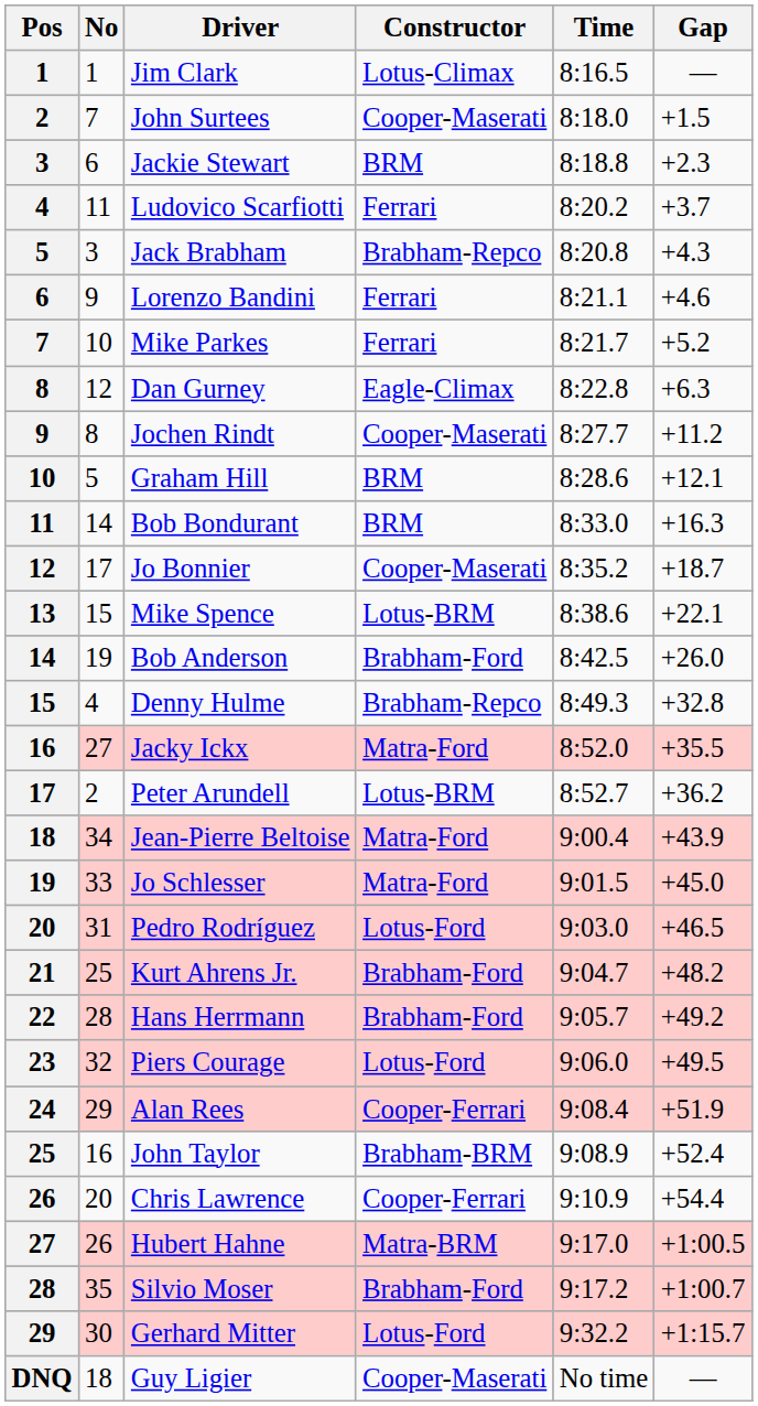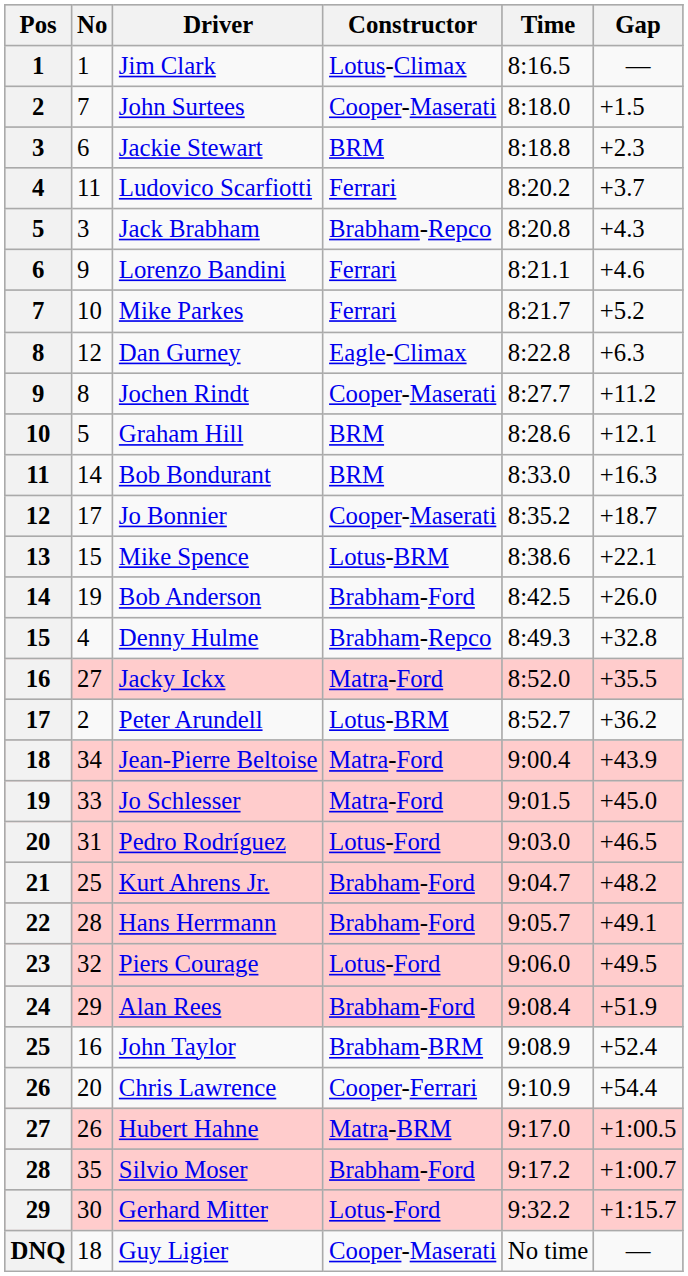 <table class="wikitable sortable" style="font-size: 95%">
 <tr>
 <th>Pos</th>
 <th>No</th>
 <th>Driver</th>
 <th>Constructor</th>
 <th>Time</th>
 <th>Gap</th>
 </tr>
 <tr>
 <th>1</th>
 <td>1</td>
 <td> <a href='#'>Jim Clark</a></td>
 <td><a href='#'>Lotus</a>-<a href='#'>Climax</a></td>
 <td>8:16.5</td>
 <td align="center">—</td>
 </tr>
 <tr>
 <th>2</th>
 <td>7</td>
 <td> <a href='#'>John Surtees</a></td>
 <td><a href='#'>Cooper</a>-<a href='#'>Maserati</a></td>
 <td>8:18.0</td>
 <td>+1.5</td>
 </tr>
 <tr>
 <th>3</th>
 <td>6</td>
 <td> <a href='#'>Jackie Stewart</a></td>
 <td><a href='#'>BRM</a></td>
 <td>8:18.8</td>
 <td>+2.3</td>
 </tr>
 <tr>
 <th>4</th>
 <td>11</td>
 <td> <a href='#'>Ludovico Scarfiotti</a></td>
 <td><a href='#'>Ferrari</a></td>
 <td>8:20.2</td>
 <td>+3.7</td>
 </tr>
 <tr>
 <th>5</th>
 <td>3</td>
 <td> <a href='#'>Jack Brabham</a></td>
 <td><a href='#'>Brabham</a>-<a href='#'>Repco</a></td>
 <td>8:20.8</td>
 <td>+4.3</td>
 </tr>
 <tr>
 <th>6</th>
 <td>9</td>
 <td> <a href='#'>Lorenzo Bandini</a></td>
 <td><a href='#'>Ferrari</a></td>
 <td>8:21.1</td>
 <td>+4.6</td>
 </tr>
 <tr>
 <th>7</th>
 <td>10</td>
 <td> <a href='#'>Mike Parkes</a></td>
 <td><a href='#'>Ferrari</a></td>
 <td>8:21.7</td>
 <td>+5.2</td>
 </tr>
 <tr>
 <th>8</th>
 <td>12</td>
 <td> <a href='#'>Dan Gurney</a></td>
 <td><a href='#'>Eagle</a>-<a href='#'>Climax</a></td>
 <td>8:22.8</td>
 <td>+6.3</td>
 </tr>
 <tr>
 <th>9</th>
 <td>8</td>
 <td> <a href='#'>Jochen Rindt</a></td>
 <td><a href='#'>Cooper</a>-<a href='#'>Maserati</a></td>
 <td>8:27.7</td>
 <td>+11.2</td>
 </tr>
 <tr>
 <th>10</th>
 <td>5</td>
 <td> <a href='#'>Graham Hill</a></td>
 <td><a href='#'>BRM</a></td>
 <td>8:28.6</td>
 <td>+12.1</td>
 </tr>
 <tr>
 <th>11</th>
 <td>14</td>
 <td> <a href='#'>Bob Bondurant</a></td>
 <td><a href='#'>BRM</a></td>
 <td>8:33.0</td>
 <td>+16.3</td>
 </tr>
 <tr>
 <th>12</th>
 <td>17</td>
 <td> <a href='#'>Jo Bonnier</a></td>
 <td><a href='#'>Cooper</a>-<a href='#'>Maserati</a></td>
 <td>8:35.2</td>
 <td>+18.7</td>
 </tr>
 <tr>
 <th>13</th>
 <td>15</td>
 <td> <a href='#'>Mike Spence</a></td>
 <td><a href='#'>Lotus</a>-<a href='#'>BRM</a></td>
 <td>8:38.6</td>
 <td>+22.1</td>
 </tr>
 <tr>
 <th>14</th>
 <td>19</td>
 <td> <a href='#'>Bob Anderson</a></td>
 <td><a href='#'>Brabham</a>-<a href='#'>Ford</a></td>
 <td>8:42.5</td>
 <td>+26.0</td>
 </tr>
 <tr>
 <th>15</th>
 <td>4</td>
 <td> <a href='#'>Denny Hulme</a></td>
 <td><a href='#'>Brabham</a>-<a href='#'>Repco</a></td>
 <td>8:49.3</td>
 <td>+32.8</td>
 </tr>
 <tr style="background-color: #ffcccc">
 <th>16</th>
 <td>27</td>
 <td> <a href='#'>Jacky Ickx</a></td>
 <td><a href='#'>Matra</a>-<a href='#'>Ford</a></td>
 <td>8:52.0</td>
 <td>+35.5</td>
 </tr>
 <tr>
 <th>17</th>
 <td>2</td>
 <td> <a href='#'>Peter Arundell</a></td>
 <td><a href='#'>Lotus</a>-<a href='#'>BRM</a></td>
 <td>8:52.7</td>
 <td>+36.2</td>
 </tr>
 <tr style="background-color: #ffcccc">
 <th>18</th>
 <td>34</td>
 <td> <a href='#'>Jean-Pierre Beltoise</a></td>
 <td><a href='#'>Matra</a>-<a href='#'>Ford</a></td>
 <td>9:00.4</td>
 <td>+43.9</td>
 </tr>
 <tr style="background-color: #ffcccc">
 <th>19</th>
 <td>33</td>
 <td> <a href='#'>Jo Schlesser</a></td>
 <td><a href='#'>Matra</a>-<a href='#'>Ford</a></td>
 <td>9:01.5</td>
 <td>+45.0</td>
 </tr>
 <tr style="background-color: #ffcccc">
 <th>20</th>
 <td>31</td>
 <td> <a href='#'>Pedro Rodríguez</a></td>
 <td><a href='#'>Lotus</a>-<a href='#'>Ford</a></td>
 <td>9:03.0</td>
 <td>+46.5</td>
 </tr>
 <tr style="background-color: #ffcccc">
 <th>21</th>
 <td>25</td>
 <td> <a href='#'>Kurt Ahrens Jr.</a></td>
 <td><a href='#'>Brabham</a>-<a href='#'>Ford</a></td>
 <td>9:04.7</td>
 <td>+48.2</td>
 </tr>
 <tr style="background-color: #ffcccc">
 <th>22</th>
 <td>28</td>
 <td> <a href='#'>Hans Herrmann</a></td>
 <td><a href='#'>Brabham</a>-<a href='#'>Ford</a></td>
 <td>9:05.7</td>
-<td>+49.2</td>
+<td>+49.1</td>
 </tr>
 <tr style="background-color: #ffcccc">
 <th>23</th>
 <td>32</td>
 <td> <a href='#'>Piers Courage</a></td>
 <td><a href='#'>Lotus</a>-<a href='#'>Ford</a></td>
 <td>9:06.0</td>
 <td>+49.5</td>
 </tr>
 <tr style="background-color: #ffcccc">
 <th>24</th>
 <td>29</td>
 <td> <a href='#'>Alan Rees</a></td>
-<td><a href='#'>Cooper</a>-<a href='#'>Ferrari</a></td>
+<td><a href='#'>Brabham</a>-<a href='#'>Ford</a></td>
 <td>9:08.4</td>
 <td>+51.9</td>
 </tr>
 <tr>
 <th>25</th>
 <td>16</td>
 <td> <a href='#'>John Taylor</a></td>
 <td><a href='#'>Brabham</a>-<a href='#'>BRM</a></td>
 <td>9:08.9</td>
 <td>+52.4</td>
 </tr>
 <tr>
 <th>26</th>
 <td>20</td>
 <td> <a href='#'>Chris Lawrence</a></td>
 <td><a href='#'>Cooper</a>-<a href='#'>Ferrari</a></td>
 <td>9:10.9</td>
 <td>+54.4</td>
 </tr>
 <tr style="background-color: #ffcccc">
 <th>27</th>
 <td>26</td>
 <td> <a href='#'>Hubert Hahne</a></td>
 <td><a href='#'>Matra</a>-<a href='#'>BRM</a></td>
 <td>9:17.0</td>
 <td>+1:00.5</td>
 </tr>
 <tr style="background-color: #ffcccc">
 <th>28</th>
 <td>35</td>
 <td> <a href='#'>Silvio Moser</a></td>
 <td><a href='#'>Brabham</a>-<a href='#'>Ford</a></td>
 <td>9:17.2</td>
 <td>+1:00.7</td>
 </tr>
 <tr style="background-color: #ffcccc">
 <th>29</th>
 <td>30</td>
 <td> <a href='#'>Gerhard Mitter</a></td>
 <td><a href='#'>Lotus</a>-<a href='#'>Ford</a></td>
 <td>9:32.2</td>
 <td>+1:15.7</td>
 </tr>
 <tr>
 <th>DNQ</th>
 <td>18</td>
 <td> <a href='#'>Guy Ligier</a></td>
 <td><a href='#'>Cooper</a>-<a href='#'>Maserati</a></td>
 <td>No time</td>
 <td align="center">—</td>
 </tr>
 </table>
